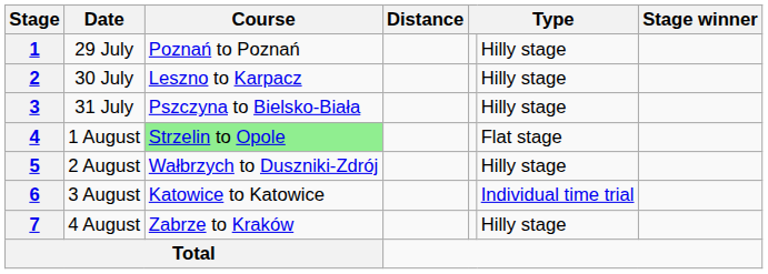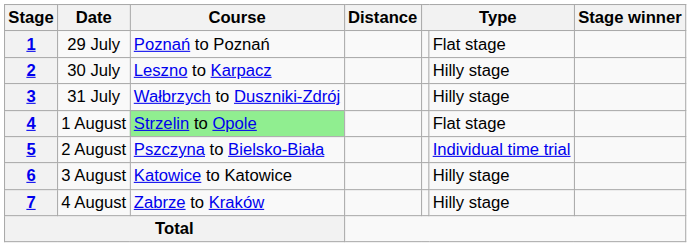 <table class="wikitable">
 <tr>
 <th scope="col">Stage</th>
 <th scope="col">Date</th>
 <th scope="col">Course</th>
 <th scope="col">Distance</th>
 <th scope="col" colspan="2">Type</th>
 <th scope="col">Stage winner</th>
 </tr>
 <tr>
 <th scope="row" style="text-align:center;"><a href='#'>1</a></th>
 <td style="text-align:center;">29 July</td>
 <td><a href='#'>Poznań</a> to Poznań</td>
 <td style="text-align:center;"></td>
 <td></td>
-<td>Hilly stage</td>
+<td>Flat stage</td>
 <td></td>
 </tr>
 <tr>
 <th scope="row" style="text-align:center;"><a href='#'>2</a></th>
 <td style="text-align:center;">30 July</td>
 <td><a href='#'>Leszno</a> to <a href='#'>Karpacz</a></td>
 <td style="text-align:center;"></td>
 <td></td>
 <td>Hilly stage</td>
 <td></td>
 </tr>
 <tr>
 <th scope="row" style="text-align:center;"><a href='#'>3</a></th>
 <td style="text-align:center;">31 July</td>
-<td><a href='#'>Pszczyna</a> to <a href='#'>Bielsko-Biała</a></td>
+<td><a href='#'>Wałbrzych</a> to <a href='#'>Duszniki-Zdrój</a></td>
 <td style="text-align:center;"></td>
 <td></td>
 <td>Hilly stage</td>
 <td></td>
 </tr>
 <tr>
 <th scope="row" style="text-align:center;"><a href='#'>4</a></th>
 <td style="text-align:center;">1 August</td>
 <td style="background: lightgreen;"><a href='#'>Strzelin</a> to <a href='#'>Opole</a></td>
 <td style="text-align:center;"></td>
 <td></td>
 <td>Flat stage</td>
 <td></td>
 </tr>
 <tr>
 <th scope="row" style="text-align:center;"><a href='#'>5</a></th>
 <td style="text-align:center;">2 August</td>
-<td><a href='#'>Wałbrzych</a> to <a href='#'>Duszniki-Zdrój</a></td>
+<td><a href='#'>Pszczyna</a> to <a href='#'>Bielsko-Biała</a></td>
 <td style="text-align:center;"></td>
 <td></td>
-<td>Hilly stage</td>
+<td><a href='#'>Individual time trial</a></td>
 <td></td>
 </tr>
 <tr>
 <th scope="row" style="text-align:center;"><a href='#'>6</a></th>
 <td style="text-align:center;">3 August</td>
 <td><a href='#'>Katowice</a> to Katowice</td>
 <td style="text-align:center;"></td>
 <td></td>
-<td><a href='#'>Individual time trial</a></td>
+<td>Hilly stage</td>
 <td></td>
 </tr>
 <tr>
 <th scope="row" style="text-align:center;"><a href='#'>7</a></th>
 <td style="text-align:center;">4 August</td>
 <td><a href='#'>Zabrze</a> to <a href='#'>Kraków</a></td>
 <td style="text-align:center;"></td>
 <td></td>
 <td>Hilly stage</td>
 <td></td>
 </tr>
 <tr>
 <th colspan="3">Total</th>
 <td colspan="4" style="text-align:center;"></td>
 </tr>
 </table>
